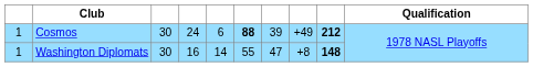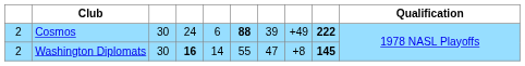 <table class="toccolours" border="1" cellpadding="4" cellspacing="0" style="text-align:center; border-collapse: collapse; margin:0;">
 <tr>
 <th width=30></th>
 <th>Club</th>
 <th width=30></th>
 <th width=30></th>
 <th width=30></th>
 <th width=30></th>
 <th width=30></th>
 <th width=30></th>
 <th width=30></th>
 <th width=250>Qualification</th>
 </tr>
 <tr bgcolor=#97DEFF>
-<td>1</td>
+<td>2</td>
 <td align=left><a href='#'>Cosmos</a></td>
 <td>30</td>
 <td>24</td>
 <td>6</td>
 <td><strong>88</strong></td>
 <td>39</td>
 <td>+49</td>
-<td><strong>212</strong></td>
+<td><strong>222</strong></td>
 <td rowspan="2"><a href='#'>1978 NASL Playoffs</a></td>
 </tr>
 <tr bgcolor=#97DEFF>
-<td>1</td>
+<td>2</td>
 <td align=left><a href='#'>Washington Diplomats</a></td>
 <td>30</td>
-<td>16</td>
+<td><strong>16</strong></td>
 <td>14</td>
 <td>55</td>
 <td>47</td>
 <td>+8</td>
-<td><strong>148</strong></td>
+<td><strong>145</strong></td>
 </tr>
 </table>
